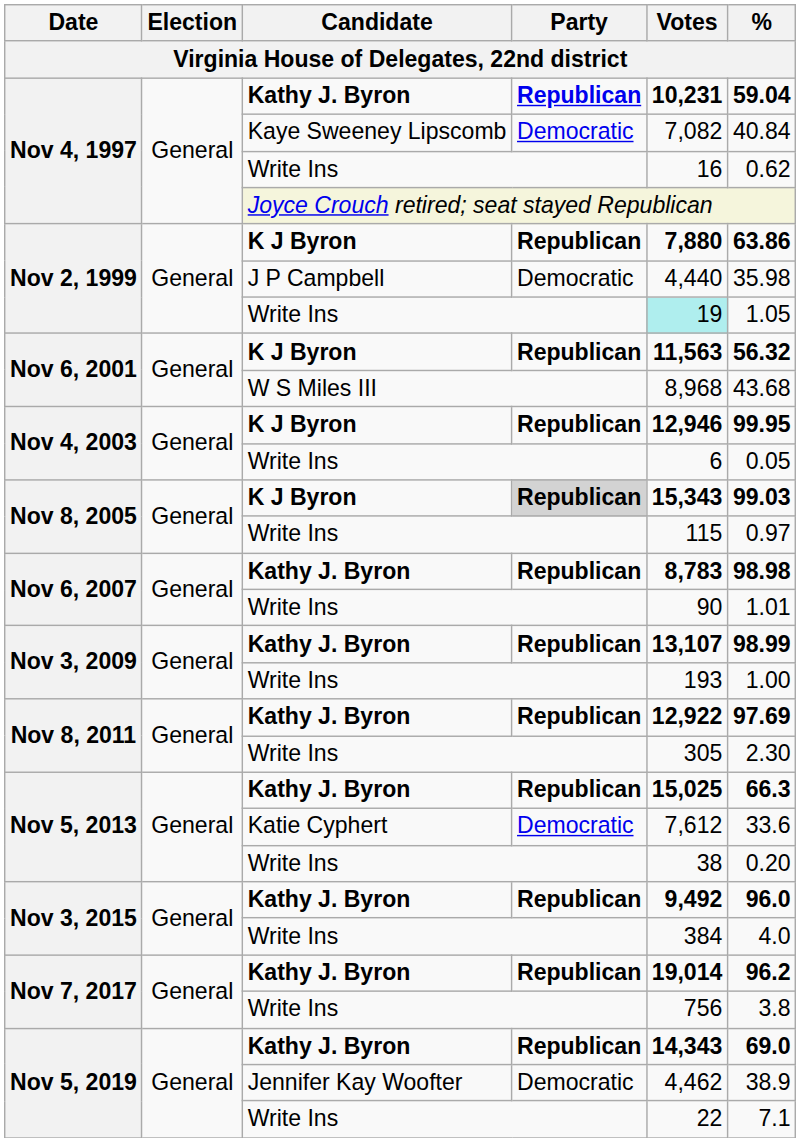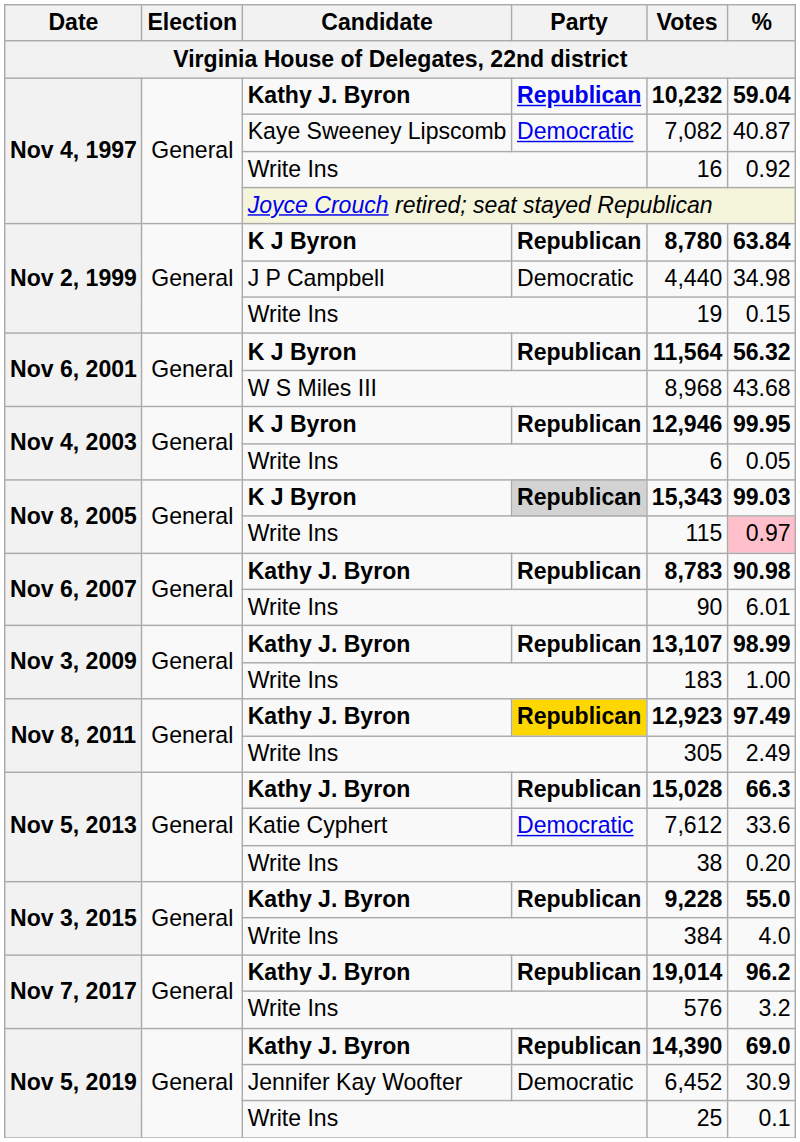 <table class="wikitable">
 <tr>
 <th>Date</th>
 <th>Election</th>
 <th>Candidate</th>
 <th>Party</th>
 <th>Votes</th>
 <th>%</th>
 </tr>
 <tr>
 <th colspan="6">Virginia House of Delegates, 22nd district</th>
 </tr>
 <tr>
 <th rowspan="4">Nov 4, 1997</th>
 <td rowspan="4" align="center">General</td>
 <td><strong>Kathy J. Byron</strong></td>
 <td><strong><a href='#'>Republican</a></strong></td>
-<td align="right"><strong>10,231</strong></td>
+<td align="right"><strong>10,232</strong></td>
 <td align="right"><strong>59.04</strong></td>
 </tr>
 <tr>
 <td>Kaye Sweeney Lipscomb</td>
 <td><a href='#'>Democratic</a></td>
 <td align="right">7,082</td>
-<td align="right">40.84</td>
+<td align="right">40.87</td>
 </tr>
 <tr>
 <td colspan="2">Write Ins</td>
 <td align="right">16</td>
-<td align="right">0.62</td>
+<td align="right">0.92</td>
 </tr>
 <tr>
 <td colspan="4" style="background:Beige"><em><a href='#'>Joyce Crouch</a> retired; seat stayed Republican</em></td>
 </tr>
 <tr>
 <th rowspan="3">Nov 2, 1999</th>
 <td rowspan="3" align="center">General</td>
 <td><strong>K J Byron</strong></td>
 <td><strong>Republican</strong></td>
-<td align="right"><strong>7,880</strong></td>
-<td align="right"><strong>63.86</strong></td>
+<td align="right"><strong>8,780</strong></td>
+<td align="right"><strong>63.84</strong></td>
 </tr>
 <tr>
 <td>J P Campbell</td>
 <td>Democratic</td>
 <td align="right">4,440</td>
-<td align="right">35.98</td>
+<td align="right">34.98</td>
 </tr>
 <tr>
 <td colspan="2">Write Ins</td>
-<td align="right" style="background: paleturquoise;">19</td>
-<td align="right">1.05</td>
+<td align="right">19</td>
+<td align="right">0.15</td>
 </tr>
 <tr>
 <th rowspan="2">Nov 6, 2001</th>
 <td rowspan="2" align="center">General</td>
 <td><strong>K J Byron</strong></td>
 <td><strong>Republican</strong></td>
-<td align="right"><strong>11,563</strong></td>
+<td align="right"><strong>11,564</strong></td>
 <td align="right"><strong>56.32</strong></td>
 </tr>
 <tr>
 <td colspan="2">W S Miles III</td>
 <td align="right">8,968</td>
 <td align="right">43.68</td>
 </tr>
 <tr>
 <th rowspan="2">Nov 4, 2003</th>
 <td rowspan="2" align="center">General</td>
 <td><strong>K J Byron</strong></td>
 <td><strong>Republican</strong></td>
 <td align="right"><strong>12,946</strong></td>
 <td align="right"><strong>99.95</strong></td>
 </tr>
 <tr>
 <td colspan="2">Write Ins</td>
 <td align="right">6</td>
 <td align="right">0.05</td>
 </tr>
 <tr>
 <th rowspan="2">Nov 8, 2005</th>
 <td rowspan="2" align="center">General</td>
 <td><strong>K J Byron</strong></td>
 <td style="background: lightgrey;"><strong>Republican</strong></td>
 <td align="right"><strong>15,343</strong></td>
 <td align="right"><strong>99.03</strong></td>
 </tr>
 <tr>
 <td colspan="2">Write Ins</td>
 <td align="right">115</td>
-<td align="right">0.97</td>
+<td align="right" style="background: pink;">0.97</td>
 </tr>
 <tr>
 <th rowspan="2">Nov 6, 2007</th>
 <td rowspan="2" align="center">General</td>
 <td><strong>Kathy J. Byron</strong></td>
 <td><strong>Republican</strong></td>
 <td align="right"><strong>8,783</strong></td>
-<td align="right"><strong>98.98</strong></td>
+<td align="right"><strong>90.98</strong></td>
 </tr>
 <tr>
 <td colspan="2">Write Ins</td>
 <td align="right">90</td>
-<td align="right">1.01</td>
+<td align="right">6.01</td>
 </tr>
 <tr>
 <th rowspan="2">Nov 3, 2009</th>
 <td rowspan="2" align="center">General</td>
 <td><strong>Kathy J. Byron</strong></td>
 <td><strong>Republican</strong></td>
 <td align="right"><strong>13,107</strong></td>
 <td align="right"><strong>98.99</strong></td>
 </tr>
 <tr>
 <td colspan="2">Write Ins</td>
-<td align="right">193</td>
+<td align="right">183</td>
 <td align="right">1.00</td>
 </tr>
 <tr>
 <th rowspan="2">Nov 8, 2011</th>
 <td rowspan="2" align="center">General</td>
 <td><strong>Kathy J. Byron</strong></td>
-<td><strong>Republican</strong></td>
-<td align="right"><strong>12,922</strong></td>
-<td align="right"><strong>97.69</strong></td>
+<td style="background: gold;"><strong>Republican</strong></td>
+<td align="right"><strong>12,923</strong></td>
+<td align="right"><strong>97.49</strong></td>
 </tr>
 <tr>
 <td colspan="2">Write Ins</td>
 <td align="right">305</td>
-<td align="right">2.30</td>
+<td align="right">2.49</td>
 </tr>
 <tr>
 <th rowspan="3">Nov 5, 2013</th>
 <td rowspan="3" align="center">General</td>
 <td><strong>Kathy J. Byron</strong></td>
 <td><strong>Republican</strong></td>
-<td align="right"><strong>15,025</strong></td>
+<td align="right"><strong>15,028</strong></td>
 <td align="right"><strong>66.3</strong></td>
 </tr>
 <tr>
 <td>Katie Cyphert</td>
 <td><a href='#'>Democratic</a></td>
 <td align="right">7,612</td>
 <td align="right">33.6</td>
 </tr>
 <tr>
 <td colspan="2">Write Ins</td>
 <td align="right">38</td>
 <td align="right">0.20</td>
 </tr>
 <tr>
 <th rowspan="2">Nov 3, 2015</th>
 <td rowspan="2" align="center">General</td>
 <td><strong>Kathy J. Byron</strong></td>
 <td><strong>Republican</strong></td>
-<td align="right"><strong>9,492</strong></td>
-<td align="right"><strong>96.0</strong></td>
+<td align="right"><strong>9,228</strong></td>
+<td align="right"><strong>55.0</strong></td>
 </tr>
 <tr>
 <td colspan="2">Write Ins</td>
 <td align="right">384</td>
 <td align="right">4.0</td>
 </tr>
 <tr>
 <th rowspan="2">Nov 7, 2017</th>
 <td rowspan="2" align="center">General</td>
 <td><strong>Kathy J. Byron</strong></td>
 <td><strong>Republican</strong></td>
 <td align="right"><strong>19,014</strong></td>
 <td align="right"><strong>96.2</strong></td>
 </tr>
 <tr>
 <td colspan="2">Write Ins</td>
-<td align="right">756</td>
-<td align="right">3.8</td>
+<td align="right">576</td>
+<td align="right">3.2</td>
 </tr>
 <tr>
 <th rowspan="3">Nov 5, 2019</th>
 <td rowspan="3" align="center">General</td>
 <td><strong>Kathy J. Byron</strong></td>
 <td><strong>Republican</strong></td>
-<td align="right"><strong>14,343</strong></td>
+<td align="right"><strong>14,390</strong></td>
 <td align="right"><strong>69.0</strong></td>
 </tr>
 <tr>
 <td>Jennifer Kay Woofter</td>
 <td>Democratic</td>
-<td align="right">4,462</td>
-<td align="right">38.9</td>
+<td align="right">6,452</td>
+<td align="right">30.9</td>
 </tr>
 <tr>
 <td colspan="2">Write Ins</td>
-<td align="right">22</td>
-<td align="right">7.1</td>
+<td align="right">25</td>
+<td align="right">0.1</td>
 </tr>
 </table>
